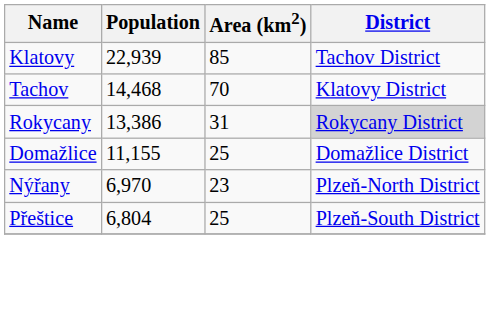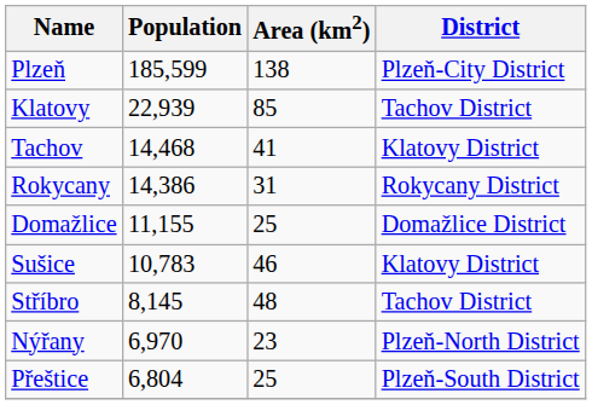 <table class="wikitable sortable">
 <tr>
 <th>Name</th>
 <th>Population</th>
 <th>Area (km<sup>2</sup>)</th>
 <th><a href='#'>District</a></th>
+</tr>
+<tr>
+<td> <a href='#'>Plzeň</a></td>
+<td>185,599</td>
+<td>138</td>
+<td><a href='#'>Plzeň-City District</a></td>
 </tr>
 <tr>
 <td> <a href='#'>Klatovy</a></td>
 <td>22,939</td>
 <td>85</td>
 <td><a href='#'>Tachov District</a></td>
 </tr>
 <tr>
 <td> <a href='#'>Tachov</a></td>
 <td>14,468</td>
-<td>70</td>
+<td>41</td>
 <td><a href='#'>Klatovy District</a></td>
 </tr>
 <tr>
 <td> <a href='#'>Rokycany</a></td>
-<td>13,386</td>
+<td>14,386</td>
 <td>31</td>
-<td style="background: lightgrey;"><a href='#'>Rokycany District</a></td>
+<td><a href='#'>Rokycany District</a></td>
 </tr>
 <tr>
 <td> <a href='#'>Domažlice</a></td>
 <td>11,155</td>
 <td>25</td>
 <td><a href='#'>Domažlice District</a></td>
+</tr>
+<tr>
+<td> <a href='#'>Sušice</a></td>
+<td>10,783</td>
+<td>46</td>
+<td><a href='#'>Klatovy District</a></td>
+</tr>
+<tr>
+<td> <a href='#'>Stříbro</a></td>
+<td>8,145</td>
+<td>48</td>
+<td><a href='#'>Tachov District</a></td>
 </tr>
 <tr>
 <td> <a href='#'>Nýřany</a></td>
 <td>6,970</td>
 <td>23</td>
 <td><a href='#'>Plzeň-North District</a></td>
 </tr>
 <tr>
 <td> <a href='#'>Přeštice</a></td>
 <td>6,804</td>
 <td>25</td>
 <td><a href='#'>Plzeň-South District</a></td>
 </tr>
 <tr>
 </tr>
 </table>
